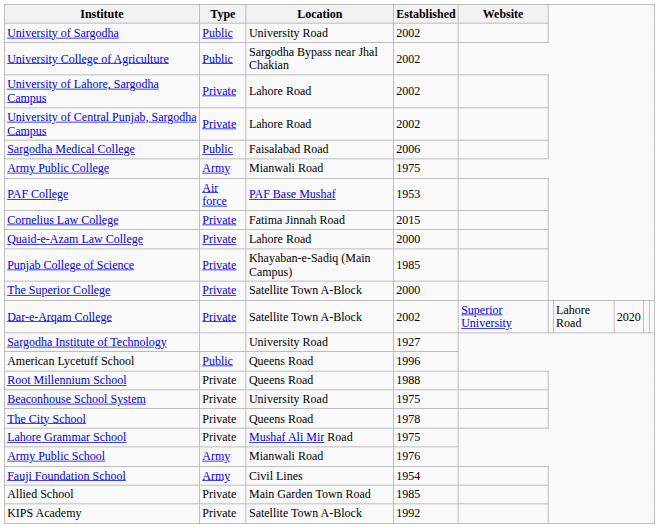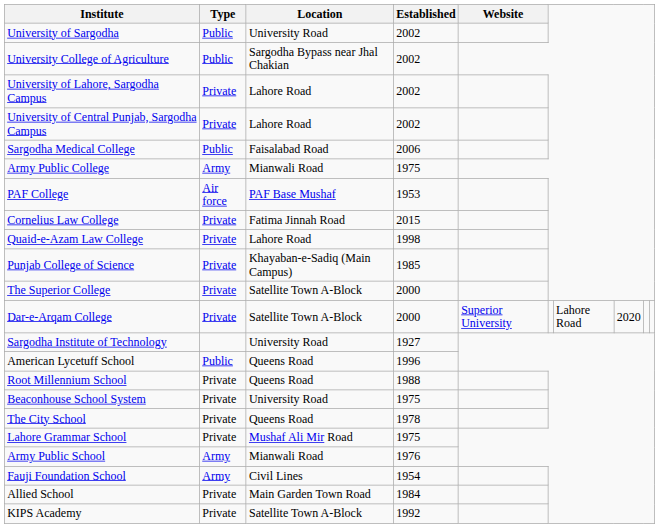 <table class="wikitable sortable" style="text-align:left;">
 <tr>
 <th>Institute</th>
 <th>Type</th>
 <th>Location</th>
 <th>Established</th>
 <th>Website</th>
 </tr>
 <tr>
 <td><a href='#'>University of Sargodha</a></td>
 <td><a href='#'>Public</a></td>
 <td>University Road</td>
 <td>2002</td>
 <td></td>
 </tr>
 <tr>
 <td><a href='#'>University College of Agriculture</a></td>
 <td><a href='#'>Public</a></td>
 <td>Sargodha Bypass near Jhal Chakian</td>
 <td>2002</td>
 </tr>
 <tr>
 <td><a href='#'>University of Lahore, Sargodha Campus</a></td>
 <td><a href='#'>Private</a></td>
 <td>Lahore Road</td>
 <td>2002</td>
 <td></td>
 </tr>
 <tr>
 <td><a href='#'>University of Central Punjab, Sargodha Campus</a></td>
 <td><a href='#'>Private</a></td>
 <td>Lahore Road</td>
 <td>2002</td>
 <td></td>
 </tr>
 <tr>
 <td><a href='#'>Sargodha Medical College</a></td>
 <td><a href='#'>Public</a></td>
 <td>Faisalabad Road</td>
 <td>2006</td>
 <td></td>
 </tr>
 <tr>
 <td><a href='#'>Army Public College</a></td>
 <td><a href='#'>Army</a></td>
 <td>Mianwali Road</td>
 <td>1975</td>
 </tr>
 <tr>
 <td><a href='#'>PAF College</a></td>
 <td><a href='#'>Air force</a></td>
 <td><a href='#'>PAF Base Mushaf</a></td>
 <td>1953</td>
 <td></td>
 </tr>
 <tr>
 <td><a href='#'>Cornelius Law College</a></td>
 <td><a href='#'>Private</a></td>
 <td>Fatima Jinnah Road</td>
 <td>2015</td>
 <td></td>
 </tr>
 <tr>
 <td><a href='#'>Quaid-e-Azam Law College</a></td>
 <td><a href='#'>Private</a></td>
 <td>Lahore Road</td>
-<td>2000</td>
+<td>1998</td>
 <td></td>
 </tr>
 <tr>
 <td><a href='#'>Punjab College of Science</a></td>
 <td><a href='#'>Private</a></td>
 <td>Khayaban-e-Sadiq (Main Campus)</td>
 <td>1985</td>
 <td></td>
 </tr>
 <tr>
 <td><a href='#'>The Superior College</a></td>
 <td><a href='#'>Private</a></td>
 <td>Satellite Town A-Block</td>
 <td>2000</td>
 <td></td>
 </tr>
 <tr>
 <td><a href='#'>Dar-e-Arqam College</a></td>
 <td><a href='#'>Private</a></td>
 <td>Satellite Town A-Block</td>
-<td>2002</td>
+<td>2000</td>
 <td><a href='#'>Superior University</a></td>
 <td></td>
 <td>Lahore Road</td>
 <td>2020</td>
 <td></td>
 <td></td>
 </tr>
 <tr>
 <td><a href='#'>Sargodha Institute of Technology</a></td>
 <td></td>
 <td>University Road</td>
 <td>1927</td>
 </tr>
 <tr>
 <td>American Lycetuff School</td>
 <td><a href='#'>Public</a></td>
 <td>Queens Road</td>
 <td>1996</td>
 </tr>
 <tr>
 <td><a href='#'>Root Millennium School</a></td>
 <td>Private</td>
 <td>Queens Road</td>
 <td>1988</td>
 <td></td>
 </tr>
 <tr>
 <td><a href='#'>Beaconhouse School System</a></td>
 <td>Private</td>
 <td>University Road</td>
 <td>1975</td>
 <td></td>
 </tr>
 <tr>
 <td><a href='#'>The City School</a></td>
 <td>Private</td>
 <td>Queens Road</td>
 <td>1978</td>
 <td></td>
 </tr>
 <tr>
 <td><a href='#'>Lahore Grammar School</a></td>
 <td>Private</td>
 <td><a href='#'>Mushaf Ali Mir</a> Road</td>
 <td>1975</td>
 </tr>
 <tr>
 <td><a href='#'>Army Public School</a></td>
 <td><a href='#'>Army</a></td>
 <td>Mianwali Road</td>
 <td>1976</td>
 </tr>
 <tr>
 <td><a href='#'>Fauji Foundation School</a></td>
 <td><a href='#'>Army</a></td>
 <td>Civil Lines</td>
 <td>1954</td>
 <td></td>
 </tr>
 <tr>
 <td>Allied School</td>
 <td>Private</td>
 <td>Main Garden Town Road</td>
-<td>1985</td>
+<td>1984</td>
 <td></td>
 </tr>
 <tr>
 <td>KIPS Academy</td>
 <td>Private</td>
 <td>Satellite Town A-Block</td>
 <td>1992</td>
 <td></td>
 </tr>
 </table>
